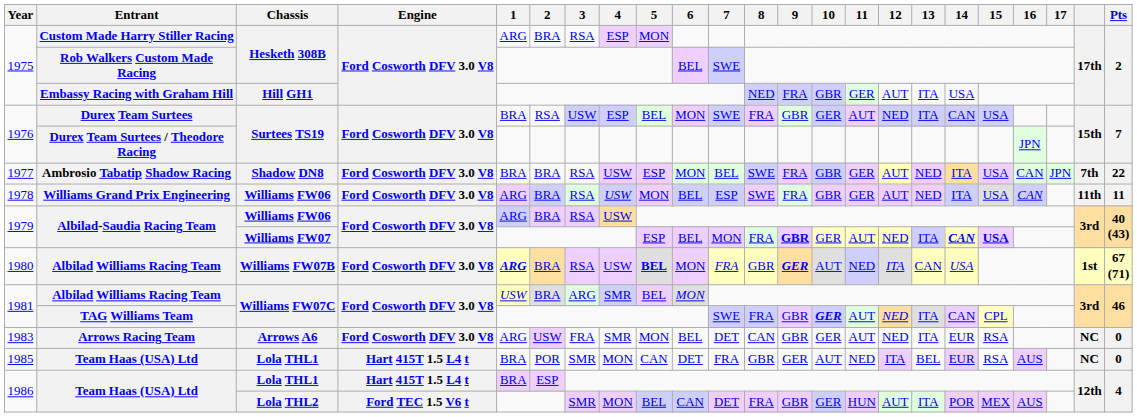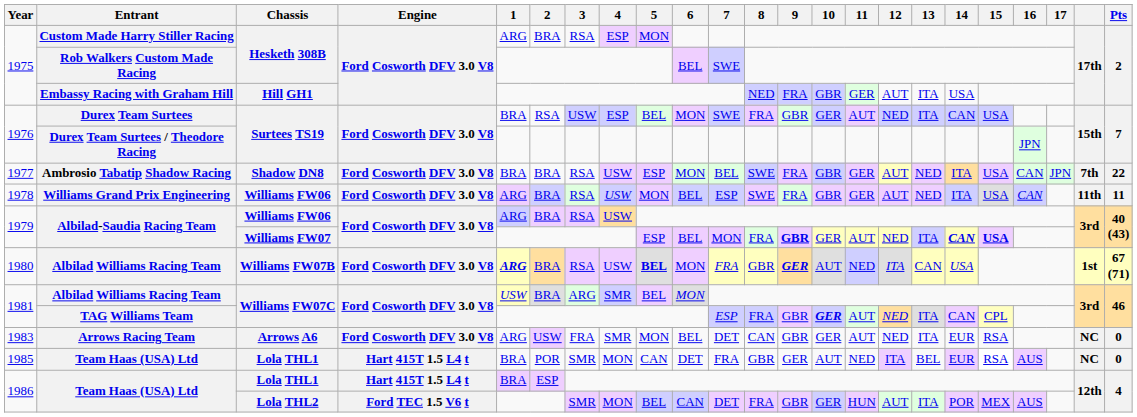 <table class="wikitable" style="text-align:center; font-size:85%">
 <tr>
 <th>Year</th>
 <th>Entrant</th>
 <th>Chassis</th>
 <th>Engine</th>
 <th>1</th>
 <th>2</th>
 <th>3</th>
 <th>4</th>
 <th>5</th>
 <th>6</th>
 <th>7</th>
 <th>8</th>
 <th>9</th>
 <th>10</th>
 <th>11</th>
 <th>12</th>
 <th>13</th>
 <th>14</th>
 <th>15</th>
 <th>16</th>
 <th>17</th>
 <th></th>
 <th><a href='#'>Pts</a></th>
 </tr>
 <tr>
 <td rowspan="3"><a href='#'>1975</a></td>
 <th nowrap><a href='#'>Custom Made Harry Stiller Racing</a></th>
 <th rowspan="2" nowrap=""><a href='#'>Hesketh</a> <a href='#'>308B</a></th>
 <th rowspan="3" nowrap=""><a href='#'>Ford</a> <a href='#'>Cosworth</a> <a href='#'>DFV</a> 3.0 <a href='#'>V8</a></th>
 <td><a href='#'>ARG</a></td>
 <td><a href='#'>BRA</a></td>
 <td><a href='#'>RSA</a></td>
 <td style="background:#EFCFFF;"><a href='#'>ESP</a><br></td>
 <td style="background:#EFCFFF;"><a href='#'>MON</a><br></td>
 <td></td>
 <td></td>
 <td colspan=10></td>
 <th rowspan="3">17th</th>
 <th rowspan="3">2</th>
 </tr>
 <tr>
 <th><a href='#'>Rob Walkers</a> <a href='#'>Custom Made Racing</a></th>
 <td colspan="5"></td>
 <td style="background:#EFCFFF;"><a href='#'>BEL</a><br></td>
 <td style="background:#CFCFFF;"><a href='#'>SWE</a><br></td>
 <td colspan="10"></td>
 </tr>
 <tr>
 <th nowrap><a href='#'>Embassy Racing with Graham Hill</a></th>
 <th nowrap><a href='#'>Hill</a> <a href='#'>GH1</a></th>
 <td colspan=7></td>
 <td style="background:#CFCFFF;"><a href='#'>NED</a><br></td>
 <td style="background:#CFCFFF;"><a href='#'>FRA</a><br></td>
 <td style="background:#CFCFFF;"><a href='#'>GBR</a><br></td>
 <td style="background:#DFFFDF;"><a href='#'>GER</a><br></td>
 <td><a href='#'>AUT</a></td>
 <td><a href='#'>ITA</a></td>
 <td><a href='#'>USA</a></td>
 <td colspan=3></td>
 </tr>
 <tr>
 <td rowspan="2"><a href='#'>1976</a></td>
 <th nowrap><a href='#'>Durex</a> <a href='#'>Team Surtees</a></th>
 <th rowspan="2" nowrap=""><a href='#'>Surtees</a> <a href='#'>TS19</a></th>
 <th rowspan="2" nowrap=""><a href='#'>Ford</a> <a href='#'>Cosworth</a> <a href='#'>DFV</a> 3.0 <a href='#'>V8</a></th>
 <td><a href='#'>BRA</a></td>
 <td><a href='#'>RSA</a></td>
 <td style="background:#CFCFFF;"><a href='#'>USW</a><br></td>
 <td style="background:#CFCFFF;"><a href='#'>ESP</a><br></td>
 <td style="background:#DFFFDF;"><a href='#'>BEL</a><br></td>
 <td style="background:#EFCFFF;"><a href='#'>MON</a><br></td>
 <td style="background:#CFCFFF;"><a href='#'>SWE</a><br></td>
 <td style="background:#EFCFFF;"><a href='#'>FRA</a><br></td>
 <td style="background:#DFFFDF;"><a href='#'>GBR</a><br></td>
 <td style="background:#CFCFFF;"><a href='#'>GER</a><br></td>
 <td style="background:#EFCFFF;"><a href='#'>AUT</a><br></td>
 <td style="background:#CFCFFF;"><a href='#'>NED</a><br></td>
 <td style="background:#CFCFFF;"><a href='#'>ITA</a><br></td>
 <td style="background:#CFCFFF;"><a href='#'>CAN</a><br></td>
 <td style="background:#CFCFFF;"><a href='#'>USA</a><br></td>
 <td></td>
 <td></td>
 <th rowspan="2">15th</th>
 <th rowspan="2">7</th>
 </tr>
 <tr>
 <th><a href='#'>Durex</a> <a href='#'>Team Surtees</a> / <a href='#'>Theodore Racing</a></th>
 <td></td>
 <td></td>
 <td></td>
 <td></td>
 <td></td>
 <td></td>
 <td></td>
 <td></td>
 <td></td>
 <td></td>
 <td></td>
 <td></td>
 <td></td>
 <td></td>
 <td></td>
 <td style="background:#DFFFDF;"><a href='#'>JPN</a><br></td>
 <td></td>
 </tr>
 <tr>
 <td><a href='#'>1977</a></td>
 <th nowrap="">Ambrosio <a href='#'>Tabatip</a> <a href='#'>Shadow Racing</a></th>
 <th nowrap=""><a href='#'>Shadow</a> <a href='#'>DN8</a></th>
 <th nowrap=""><a href='#'>Ford</a> <a href='#'>Cosworth</a> <a href='#'>DFV</a> 3.0 <a href='#'>V8</a></th>
 <td><a href='#'>BRA</a></td>
 <td><a href='#'>BRA</a></td>
 <td><a href='#'>RSA</a></td>
 <td style="background:#EFCFFF;"><a href='#'>USW</a><br></td>
 <td style="background:#EFCFFF;"><a href='#'>ESP</a><br></td>
 <td style="background:#DFFFDF;"><a href='#'>MON</a><br></td>
 <td style="background:#DFFFDF;"><a href='#'>BEL</a><br></td>
 <td style="background:#CFCFFF;"><a href='#'>SWE</a><br></td>
 <td style="background:#EFCFFF;"><a href='#'>FRA</a><br></td>
 <td style="background:#CFCFFF;"><a href='#'>GBR</a><br></td>
 <td style="background:#EFCFFF;"><a href='#'>GER</a><br></td>
 <td style="background:#FFFFBF;"><a href='#'>AUT</a><br></td>
 <td style="background:#EFCFFF;"><a href='#'>NED</a><br></td>
 <td style="background:#FFDF9F;"><a href='#'>ITA</a><br></td>
 <td style="background:#EFCFFF;"><a href='#'>USA</a><br></td>
 <td style="background:#DFFFDF;"><a href='#'>CAN</a><br></td>
 <td style="background:#DFFFDF;"><a href='#'>JPN</a><br></td>
 <th>7th</th>
 <th>22</th>
 </tr>
 <tr>
 <td><a href='#'>1978</a></td>
 <th nowrap><a href='#'>Williams Grand Prix Engineering</a></th>
 <th nowrap><a href='#'>Williams</a> <a href='#'>FW06</a></th>
 <th nowrap><a href='#'>Ford</a> <a href='#'>Cosworth</a> <a href='#'>DFV</a> 3.0 <a href='#'>V8</a></th>
 <td style="background:#EFCFFF;"><a href='#'>ARG</a><br></td>
 <td style="background:#CFCFFF;"><a href='#'>BRA</a><br></td>
 <td style="background:#DFFFDF;"><a href='#'>RSA</a><br></td>
 <td style="background:#CFCFFF;"><em><a href='#'>USW</a></em><br></td>
 <td style="background:#EFCFFF;"><a href='#'>MON</a><br></td>
 <td style="background:#CFCFFF;"><a href='#'>BEL</a><br></td>
 <td style="background:#CFCFFF;"><a href='#'>ESP</a><br></td>
 <td style="background:#EFCFFF;"><a href='#'>SWE</a><br></td>
 <td style="background:#DFFFDF;"><a href='#'>FRA</a><br></td>
 <td style="background:#EFCFFF;"><a href='#'>GBR</a><br></td>
 <td style="background:#EFCFFF;"><a href='#'>GER</a><br></td>
 <td style="background:#EFCFFF;"><a href='#'>AUT</a><br></td>
 <td style="background:#EFCFFF;"><a href='#'>NED</a><br></td>
 <td style="background:#CFCFFF;"><a href='#'>ITA</a><br></td>
 <td style="background:#DFDFDF;"><a href='#'>USA</a><br></td>
 <td style="background:#CFCFFF;"><em><a href='#'>CAN</a></em><br></td>
 <td></td>
 <th>11th</th>
 <th>11</th>
 </tr>
 <tr>
 <td rowspan=2><a href='#'>1979</a></td>
 <th rowspan=2 nowrap><a href='#'>Albilad</a>-<a href='#'>Saudia</a> <a href='#'>Racing Team</a></th>
 <th nowrap><a href='#'>Williams</a> <a href='#'>FW06</a></th>
 <th rowspan=2 nowrap><a href='#'>Ford</a> <a href='#'>Cosworth</a> <a href='#'>DFV</a> 3.0 <a href='#'>V8</a></th>
 <td style="background:#CFCFFF;"><a href='#'>ARG</a><br></td>
 <td style="background:#EFCFFF;"><a href='#'>BRA</a><br></td>
 <td style="background:#EFCFFF;"><a href='#'>RSA</a><br></td>
 <td style="background:#FFDF9F;"><a href='#'>USW</a><br></td>
 <td colspan=13></td>
 <td rowspan=2 style="background:#FFDF9F;"><strong>3rd</strong></td>
 <td rowspan=2 style="background:#FFDF9F;"><strong>40 (43)</strong></td>
 </tr>
 <tr>
 <th nowrap><a href='#'>Williams</a> <a href='#'>FW07</a></th>
 <td colspan=4></td>
 <td style="background:#EFCFFF;"><a href='#'>ESP</a><br></td>
 <td style="background:#EFCFFF;"><a href='#'>BEL</a><br></td>
 <td style="background:#EFCFFF;"><a href='#'>MON</a><br></td>
 <td style="background:#DFFFDF;"><a href='#'>FRA</a><br></td>
 <td style="background:#EFCFFF;"><strong><a href='#'>GBR</a></strong><br></td>
 <td style="background:#FFFFBF;"><a href='#'>GER</a><br></td>
 <td style="background:#FFFFBF;"><a href='#'>AUT</a><br></td>
 <td style="background:#FFFFBF;"><a href='#'>NED</a><br></td>
 <td style="background:#CFCFFF;"><a href='#'>ITA</a><br></td>
 <td style="background:#FFFFBF;"><strong><em><a href='#'>CAN</a></em></strong><br></td>
 <td style="background:#EFCFFF;"><strong><a href='#'>USA</a></strong><br></td>
 <td colspan=2></td>
 </tr>
 <tr>
 <td><a href='#'>1980</a></td>
 <th nowrap><a href='#'>Albilad</a> <a href='#'>Williams Racing Team</a></th>
 <th nowrap><a href='#'>Williams</a> <a href='#'>FW07B</a></th>
 <th nowrap><a href='#'>Ford</a> <a href='#'>Cosworth</a> <a href='#'>DFV</a> 3.0 <a href='#'>V8</a></th>
 <td style="background:#FFFFBF;"><strong><em><a href='#'>ARG</a></em></strong><br></td>
 <td style="background:#FFDF9F;"><a href='#'>BRA</a><br></td>
 <td style="background:#EFCFFF;"><a href='#'>RSA</a><br></td>
 <td style="background:#EFCFFF;"><a href='#'>USW</a><br></td>
 <td style="background:#DFDFDF;"><strong><a href='#'>BEL</a></strong><br></td>
 <td style="background:#EFCFFF;"><a href='#'>MON</a><br></td>
 <td style="background:#FFFFBF;"><em><a href='#'>FRA</a></em><br></td>
 <td style="background:#FFFFBF;"><a href='#'>GBR</a><br></td>
 <td style="background:#FFDF9F;"><strong><em><a href='#'>GER</a></em></strong><br></td>
 <td style="background:#DFDFDF;"><a href='#'>AUT</a><br></td>
 <td style="background:#CFCFFF;"><a href='#'>NED</a><br></td>
 <td style="background:#DFDFDF;"><em><a href='#'>ITA</a></em><br></td>
 <td style="background:#FFFFBF;"><a href='#'>CAN</a><br></td>
 <td style="background:#FFFFBF;"><em><a href='#'>USA</a></em><br></td>
 <td colspan=3></td>
 <td style="background:#FFFFBF;"><strong>1st</strong></td>
 <td style="background:#FFFFBF;"><strong>67 (71)</strong></td>
 </tr>
 <tr>
 <td rowspan=2><a href='#'>1981</a></td>
 <th nowrap><a href='#'>Albilad</a> <a href='#'>Williams Racing Team</a></th>
 <th rowspan=2 nowrap><a href='#'>Williams</a> <a href='#'>FW07C</a></th>
 <th rowspan=2 nowrap><a href='#'>Ford</a> <a href='#'>Cosworth</a> <a href='#'>DFV</a> 3.0 <a href='#'>V8</a></th>
 <td style="background:#FFFFBF;"><em><a href='#'>USW</a></em><br></td>
 <td style="background:#DFDFDF;"><a href='#'>BRA</a><br></td>
 <td style="background:#DFFFDF;"><a href='#'>ARG</a><br></td>
 <td style="background:#CFCFFF;"><a href='#'>SMR</a><br></td>
 <td style="background:#EFCFFF;"><a href='#'>BEL</a><br></td>
 <td style="background:#DFDFDF;"><em><a href='#'>MON</a></em><br></td>
 <td colspan=11></td>
 <td rowspan=2 style="background:#FFDF9F;"><strong>3rd</strong></td>
 <td rowspan=2 style="background:#FFDF9F;"><strong>46</strong></td>
 </tr>
 <tr>
 <th nowrap><a href='#'>TAG</a> <a href='#'>Williams Team</a></th>
 <td colspan=6></td>
-<td style="background:#CFCFFF;"><a href='#'>SWE</a><br></td>
+<td style="background:#CFCFFF;"><em><a href='#'>ESP</a></em><br></td>
 <td style="background:#CFCFFF;"><a href='#'>FRA</a><br></td>
 <td style="background:#EFCFFF;"><a href='#'>GBR</a><br></td>
 <td style="background:#CFCFFF;"><strong><em><a href='#'>GER</a></em><br></strong></td>
 <td style="background:#DFFFDF;"><a href='#'>AUT</a><br></td>
 <td style="background:#FFDF9F;"><em><a href='#'>NED</a></em><br></td>
 <td style="background:#DFDFDF;"><a href='#'>ITA</a><br></td>
 <td style="background:#EFCFFF;"><a href='#'>CAN</a><br></td>
 <td style="background:#FFFFBF;"><a href='#'>CPL</a><br></td>
 <td colspan=2></td>
 </tr>
 <tr>
 <td><a href='#'>1983</a></td>
 <th nowrap><a href='#'>Arrows Racing Team</a></th>
 <th nowrap><a href='#'>Arrows</a> <a href='#'>A6</a></th>
 <th><a href='#'>Ford</a> <a href='#'>Cosworth</a> <a href='#'>DFV</a> 3.0 <a href='#'>V8</a></th>
 <td><a href='#'>ARG</a></td>
 <td style="background:#EFCFFF;"><a href='#'>USW</a><br></td>
 <td><a href='#'>FRA</a></td>
 <td><a href='#'>SMR</a></td>
 <td><a href='#'>MON</a></td>
 <td><a href='#'>BEL</a></td>
 <td><a href='#'>DET</a></td>
 <td><a href='#'>CAN</a></td>
 <td><a href='#'>GBR</a></td>
 <td><a href='#'>GER</a></td>
 <td><a href='#'>AUT</a></td>
 <td><a href='#'>NED</a></td>
 <td><a href='#'>ITA</a></td>
 <td><a href='#'>EUR</a></td>
 <td><a href='#'>RSA</a></td>
 <td colspan=2></td>
 <th>NC</th>
 <th>0</th>
 </tr>
 <tr>
 <td><a href='#'>1985</a></td>
 <th nowrap><a href='#'>Team Haas (USA) Ltd</a></th>
 <th nowrap><a href='#'>Lola</a> <a href='#'>THL1</a></th>
 <th nowrap><a href='#'>Hart</a> <a href='#'>415T</a> 1.5 <a href='#'>L4</a> <a href='#'>t</a></th>
 <td><a href='#'>BRA</a></td>
 <td><a href='#'>POR</a></td>
 <td><a href='#'>SMR</a></td>
 <td><a href='#'>MON</a></td>
 <td><a href='#'>CAN</a></td>
 <td><a href='#'>DET</a></td>
 <td><a href='#'>FRA</a></td>
 <td><a href='#'>GBR</a></td>
 <td><a href='#'>GER</a></td>
 <td><a href='#'>AUT</a></td>
 <td><a href='#'>NED</a></td>
 <td style="background:#EFCFFF;"><a href='#'>ITA</a><br></td>
 <td><a href='#'>BEL</a></td>
 <td style="background:#EFCFFF;"><a href='#'>EUR</a><br></td>
 <td style="background:#FFFFFF;"><a href='#'>RSA</a><br></td>
 <td style="background:#EFCFFF;"><a href='#'>AUS</a><br></td>
 <td></td>
 <th>NC</th>
 <th>0</th>
 </tr>
 <tr>
 <td rowspan=2><a href='#'>1986</a></td>
 <th rowspan=2 nowrap><a href='#'>Team Haas (USA) Ltd</a></th>
 <th nowrap><a href='#'>Lola</a> <a href='#'>THL1</a></th>
 <th nowrap><a href='#'>Hart</a> <a href='#'>415T</a> 1.5 <a href='#'>L4</a> <a href='#'>t</a></th>
 <td style="background:#EFCFFF;"><a href='#'>BRA</a><br></td>
 <td style="background:#EFCFFF;"><a href='#'>ESP</a><br></td>
 <td colspan=15></td>
 <th rowspan=2>12th</th>
 <th rowspan=2>4</th>
 </tr>
 <tr>
 <th nowrap><a href='#'>Lola</a> <a href='#'>THL2</a></th>
 <th nowrap><a href='#'>Ford</a> <a href='#'>TEC</a> 1.5 <a href='#'>V6</a> <a href='#'>t</a></th>
 <td colspan=2></td>
 <td style="background:#EFCFFF;"><a href='#'>SMR</a><br></td>
 <td style="background:#EFCFFF;"><a href='#'>MON</a><br></td>
 <td style="background:#CFCFFF;"><a href='#'>BEL</a><br></td>
 <td style="background:#CFCFFF;"><a href='#'>CAN</a><br></td>
 <td style="background:#EFCFFF;"><a href='#'>DET</a><br></td>
 <td style="background:#EFCFFF;"><a href='#'>FRA</a><br></td>
 <td style="background:#EFCFFF;"><a href='#'>GBR</a><br></td>
 <td style="background:#CFCFFF;"><a href='#'>GER</a><br></td>
 <td style="background:#EFCFFF;"><a href='#'>HUN</a><br></td>
 <td style="background:#DFFFDF;"><a href='#'>AUT</a><br></td>
 <td style="background:#DFFFDF;"><a href='#'>ITA</a><br></td>
 <td style="background:#EFCFFF;"><a href='#'>POR</a><br></td>
 <td style="background:#EFCFFF;"><a href='#'>MEX</a><br></td>
 <td style="background:#EFCFFF;"><a href='#'>AUS</a><br></td>
 <td></td>
 </tr>
 </table>
